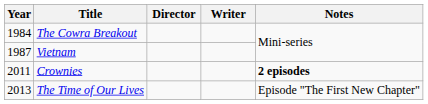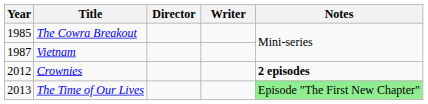 <table class="wikitable">
 <tr>
 <th>Year</th>
 <th>Title</th>
 <th width=65>Director</th>
 <th width=65>Writer</th>
 <th>Notes</th>
 </tr>
 <tr>
-<td>1984</td>
+<td>1985</td>
 <td><em><a href='#'>The Cowra Breakout</a></em></td>
 <td></td>
 <td></td>
 <td rowspan=2>Mini-series</td>
 </tr>
 <tr>
 <td>1987</td>
 <td><em><a href='#'>Vietnam</a></em></td>
 <td></td>
 <td></td>
 </tr>
 <tr>
-<td>2011</td>
+<td>2012</td>
 <td><em><a href='#'>Crownies</a></em></td>
 <td></td>
 <td></td>
 <td><strong>2 episodes</strong></td>
 </tr>
 <tr>
 <td>2013</td>
 <td><em><a href='#'>The Time of Our Lives</a></em></td>
 <td></td>
 <td></td>
-<td>Episode "The First New Chapter"</td>
+<td style="background: lightgreen;">Episode "The First New Chapter"</td>
 </tr>
 </table>
